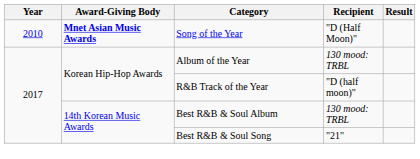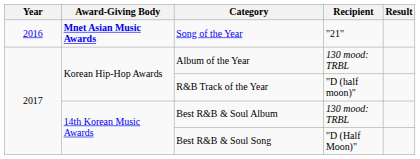 <table width="75%" class="wikitable sortable">
 <tr>
 <th width="15%">Year</th>
 <th width="30%">Award-Giving Body</th>
 <th width="40%">Category</th>
 <th width="40%">Recipient</th>
 <th width="15%">Result</th>
 </tr>
 <tr>
-<td align="center"><a href='#'>2010</a></td>
+<td align="center"><a href='#'>2016</a></td>
 <td><strong><a href='#'>Mnet Asian Music Awards</a></strong></td>
 <td><a href='#'>Song of the Year</a></td>
-<td>"D (Half Moon)"</td>
+<td>"21"</td>
 <td></td>
 </tr>
 <tr>
 <td align="center" rowspan=4>2017</td>
 <td rowspan=2>Korean Hip-Hop Awards</td>
 <td>Album of the Year</td>
 <td><em>130 mood: TRBL</em></td>
 <td></td>
 </tr>
 <tr>
 <td>R&B Track of the Year</td>
 <td>"D (half moon)"</td>
 <td></td>
 </tr>
 <tr>
 <td rowspan=2><a href='#'>14th Korean Music Awards</a></td>
 <td>Best R&B & Soul Album</td>
 <td><em>130 mood: TRBL</em></td>
 <td></td>
 </tr>
 <tr>
 <td>Best R&B & Soul Song</td>
-<td>"21"</td>
+<td>"D (Half Moon)"</td>
 <td></td>
 </tr>
 </table>
